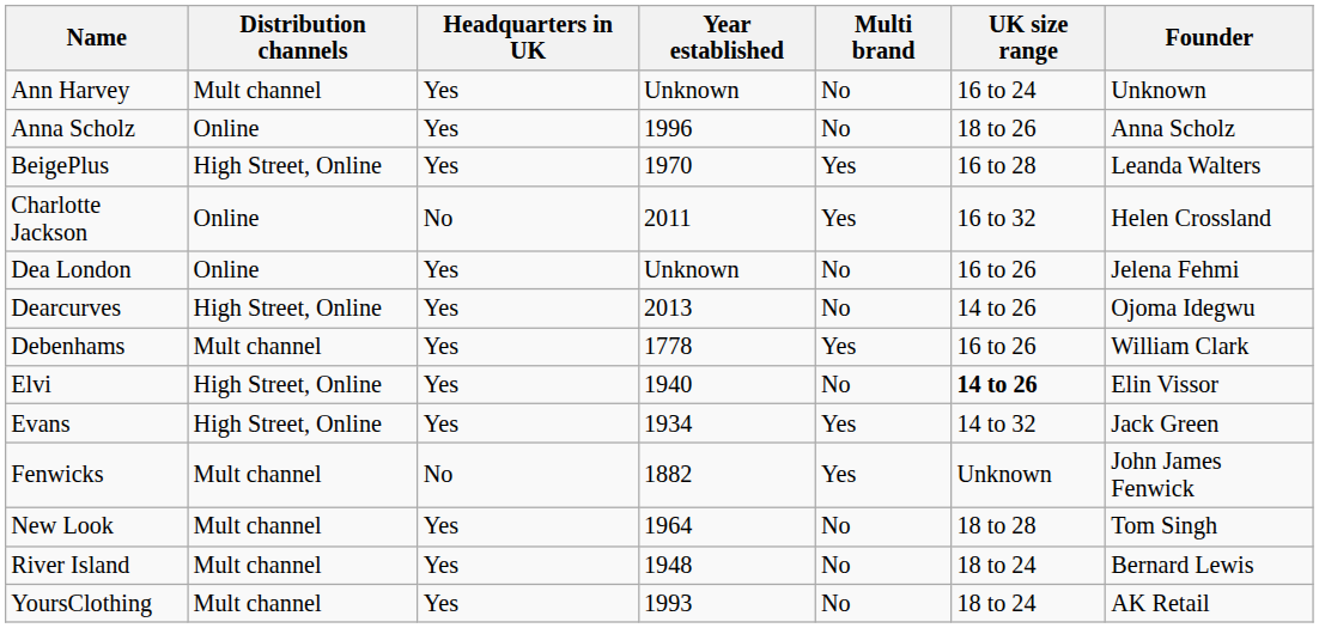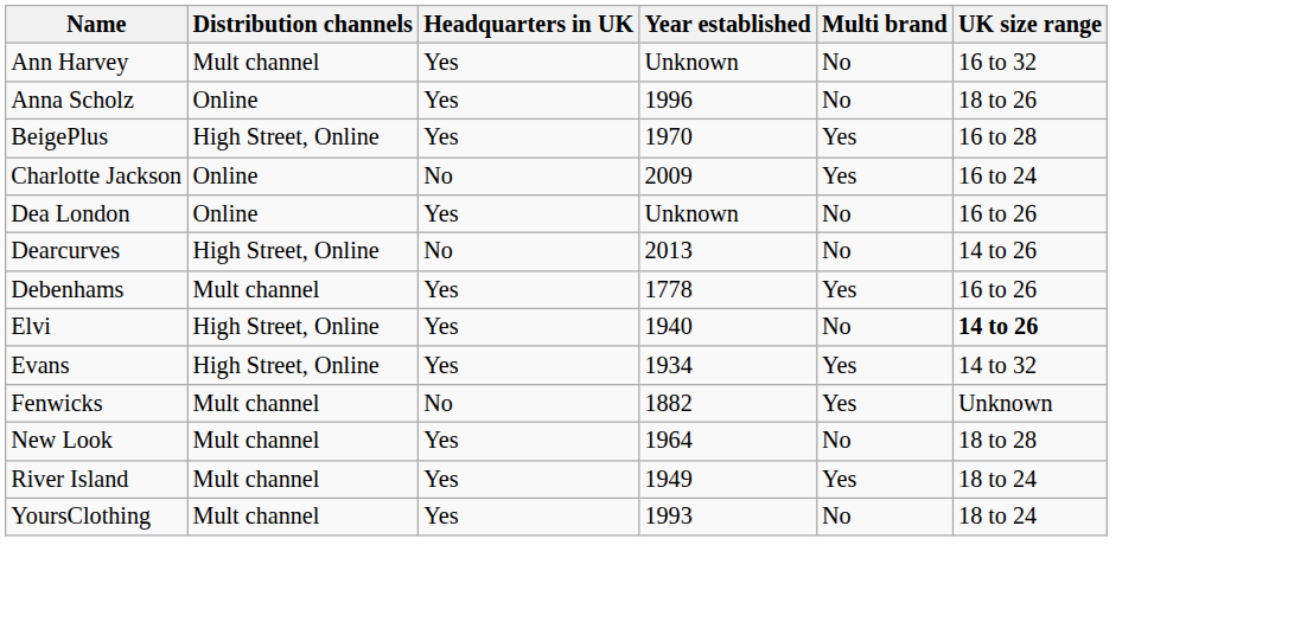 <table class="wikitable">
 <tr>
 <th scope="col">Name</th>
 <th scope="col">Distribution channels</th>
 <th scope="col">Headquarters in UK</th>
 <th scope="col">Year established</th>
 <th scope="col">Multi brand</th>
 <th scope="col">UK size range</th>
-<th scope="col">Founder</th>
 </tr>
 <tr>
 <td>Ann Harvey</td>
 <td>Mult channel</td>
 <td>Yes</td>
 <td>Unknown</td>
 <td>No</td>
-<td>16 to 24</td>
-<td>Unknown</td>
+<td>16 to 32</td>
 </tr>
 <tr>
 <td>Anna Scholz</td>
 <td>Online</td>
 <td>Yes</td>
 <td>1996</td>
 <td>No</td>
 <td>18 to 26</td>
-<td>Anna Scholz</td>
 </tr>
 <tr>
 <td>BeigePlus</td>
 <td>High Street, Online</td>
 <td>Yes</td>
 <td>1970</td>
 <td>Yes</td>
 <td>16 to 28</td>
-<td>Leanda Walters</td>
 </tr>
 <tr>
 <td>Charlotte Jackson</td>
 <td>Online</td>
 <td>No</td>
-<td>2011</td>
+<td>2009</td>
 <td>Yes</td>
-<td>16 to 32</td>
-<td>Helen Crossland</td>
+<td>16 to 24</td>
 </tr>
 <tr>
 <td>Dea London</td>
 <td>Online</td>
 <td>Yes</td>
 <td>Unknown</td>
 <td>No</td>
 <td>16 to 26</td>
-<td>Jelena Fehmi</td>
 </tr>
 <tr>
 <td>Dearcurves</td>
 <td>High Street, Online</td>
-<td>Yes</td>
+<td>No</td>
 <td>2013</td>
 <td>No</td>
 <td>14 to 26</td>
-<td>Ojoma Idegwu</td>
 </tr>
 <tr>
 <td>Debenhams</td>
 <td>Mult channel</td>
 <td>Yes</td>
 <td>1778</td>
 <td>Yes</td>
 <td>16 to 26</td>
-<td>William Clark</td>
 </tr>
 <tr>
 <td>Elvi</td>
 <td>High Street, Online</td>
 <td>Yes</td>
 <td>1940</td>
 <td>No</td>
 <td><strong>14 to 26</strong></td>
-<td>Elin Vissor</td>
 </tr>
 <tr>
 <td>Evans</td>
 <td>High Street, Online</td>
 <td>Yes</td>
 <td>1934</td>
 <td>Yes</td>
 <td>14 to 32</td>
-<td>Jack Green</td>
 </tr>
 <tr>
 <td>Fenwicks</td>
 <td>Mult channel</td>
 <td>No</td>
 <td>1882</td>
 <td>Yes</td>
 <td>Unknown</td>
-<td>John James Fenwick</td>
 </tr>
 <tr>
 <td>New Look</td>
 <td>Mult channel</td>
 <td>Yes</td>
 <td>1964</td>
 <td>No</td>
 <td>18 to 28</td>
-<td>Tom Singh</td>
 </tr>
 <tr>
 <td>River Island</td>
 <td>Mult channel</td>
 <td>Yes</td>
-<td>1948</td>
-<td>No</td>
+<td>1949</td>
+<td>Yes</td>
 <td>18 to 24</td>
-<td>Bernard Lewis</td>
 </tr>
 <tr>
 <td>YoursClothing</td>
 <td>Mult channel</td>
 <td>Yes</td>
 <td>1993</td>
 <td>No</td>
 <td>18 to 24</td>
-<td>AK Retail</td>
 </tr>
 </table>
